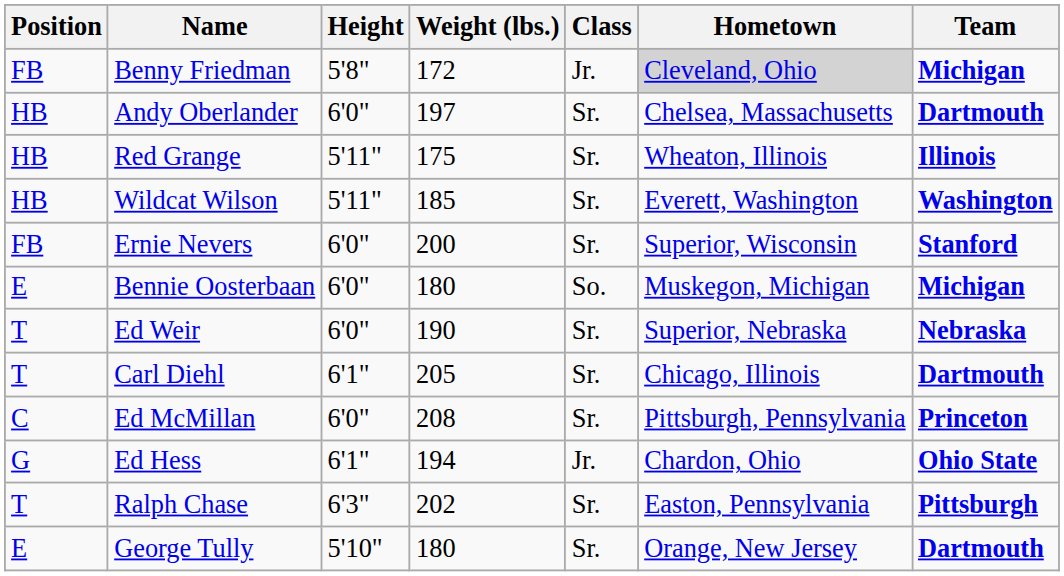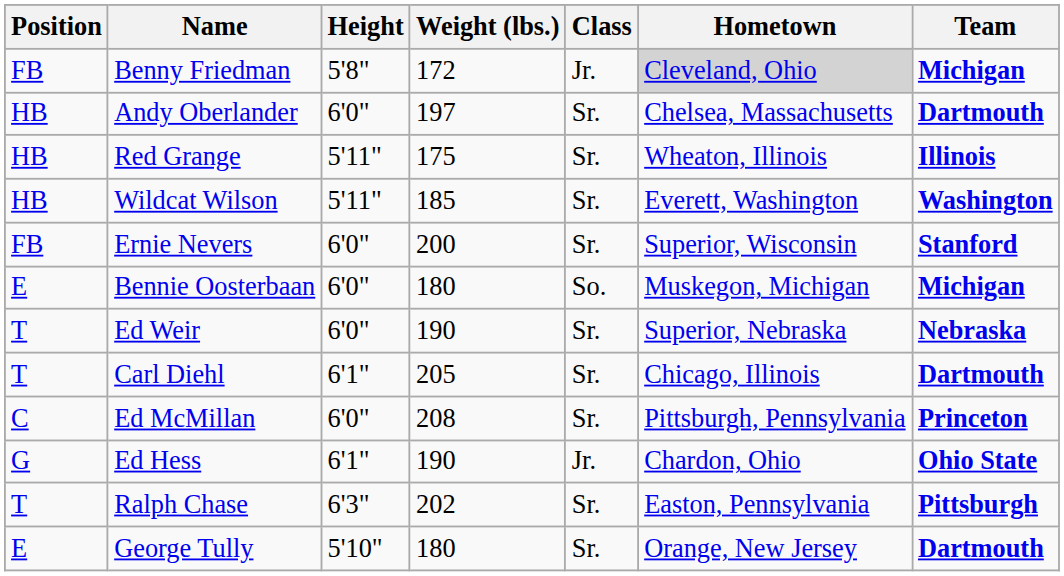 <table class="wikitable" style="font-size: 90%">
 <tr>
 <th>Position</th>
 <th>Name</th>
 <th>Height</th>
 <th>Weight (lbs.)</th>
 <th>Class</th>
 <th>Hometown</th>
 <th>Team</th>
 </tr>
 <tr>
 <td><a href='#'>FB</a></td>
 <td><a href='#'>Benny Friedman</a></td>
 <td>5'8"</td>
 <td>172</td>
 <td>Jr.</td>
 <td style="background: lightgrey;"><a href='#'>Cleveland, Ohio</a></td>
 <td><strong><a href='#'>Michigan</a></strong></td>
 </tr>
 <tr>
 <td><a href='#'>HB</a></td>
 <td><a href='#'>Andy Oberlander</a></td>
 <td>6'0"</td>
 <td>197</td>
 <td>Sr.</td>
 <td><a href='#'>Chelsea, Massachusetts</a></td>
 <td><strong><a href='#'>Dartmouth</a></strong></td>
 </tr>
 <tr>
 <td><a href='#'>HB</a></td>
 <td><a href='#'>Red Grange</a></td>
 <td>5'11"</td>
 <td>175</td>
 <td>Sr.</td>
 <td><a href='#'>Wheaton, Illinois</a></td>
 <td><strong><a href='#'>Illinois</a></strong></td>
 </tr>
 <tr>
 <td><a href='#'>HB</a></td>
 <td><a href='#'>Wildcat Wilson</a></td>
 <td>5'11"</td>
 <td>185</td>
 <td>Sr.</td>
 <td><a href='#'>Everett, Washington</a></td>
 <td><strong><a href='#'>Washington</a></strong></td>
 </tr>
 <tr>
 <td><a href='#'>FB</a></td>
 <td><a href='#'>Ernie Nevers</a></td>
 <td>6'0"</td>
 <td>200</td>
 <td>Sr.</td>
 <td><a href='#'>Superior, Wisconsin</a></td>
 <td><strong><a href='#'>Stanford</a></strong></td>
 </tr>
 <tr>
 <td><a href='#'>E</a></td>
 <td><a href='#'>Bennie Oosterbaan</a></td>
 <td>6'0"</td>
 <td>180</td>
 <td>So.</td>
 <td><a href='#'>Muskegon, Michigan</a></td>
 <td><strong><a href='#'>Michigan</a></strong></td>
 </tr>
 <tr>
 <td><a href='#'>T</a></td>
 <td><a href='#'>Ed Weir</a></td>
 <td>6'0"</td>
 <td>190</td>
 <td>Sr.</td>
 <td><a href='#'>Superior, Nebraska</a></td>
 <td><strong><a href='#'>Nebraska</a></strong></td>
 </tr>
 <tr>
 <td><a href='#'>T</a></td>
 <td><a href='#'>Carl Diehl</a></td>
 <td>6'1"</td>
 <td>205</td>
 <td>Sr.</td>
 <td><a href='#'>Chicago, Illinois</a></td>
 <td><strong><a href='#'>Dartmouth</a></strong></td>
 </tr>
 <tr>
 <td><a href='#'>C</a></td>
 <td><a href='#'>Ed McMillan</a></td>
 <td>6'0"</td>
 <td>208</td>
 <td>Sr.</td>
 <td><a href='#'>Pittsburgh, Pennsylvania</a></td>
 <td><strong><a href='#'>Princeton</a></strong></td>
 </tr>
 <tr>
 <td><a href='#'>G</a></td>
 <td><a href='#'>Ed Hess</a></td>
 <td>6'1"</td>
-<td>194</td>
+<td>190</td>
 <td>Jr.</td>
 <td><a href='#'>Chardon, Ohio</a></td>
 <td><strong><a href='#'>Ohio State</a></strong></td>
 </tr>
 <tr>
 <td><a href='#'>T</a></td>
 <td><a href='#'>Ralph Chase</a></td>
 <td>6'3"</td>
 <td>202</td>
 <td>Sr.</td>
 <td><a href='#'>Easton, Pennsylvania</a></td>
 <td><strong><a href='#'>Pittsburgh</a></strong></td>
 </tr>
 <tr>
 <td><a href='#'>E</a></td>
 <td><a href='#'>George Tully</a></td>
 <td>5'10"</td>
 <td>180</td>
 <td>Sr.</td>
 <td><a href='#'>Orange, New Jersey</a></td>
 <td><strong><a href='#'>Dartmouth</a></strong></td>
 </tr>
 </table>
